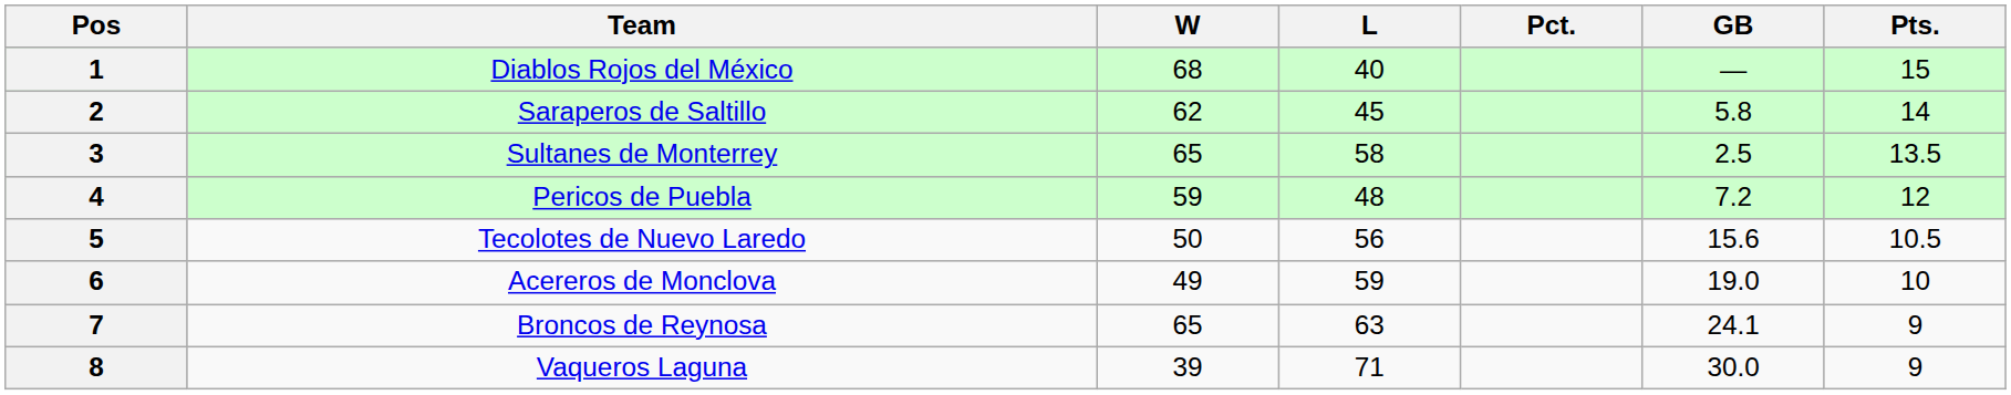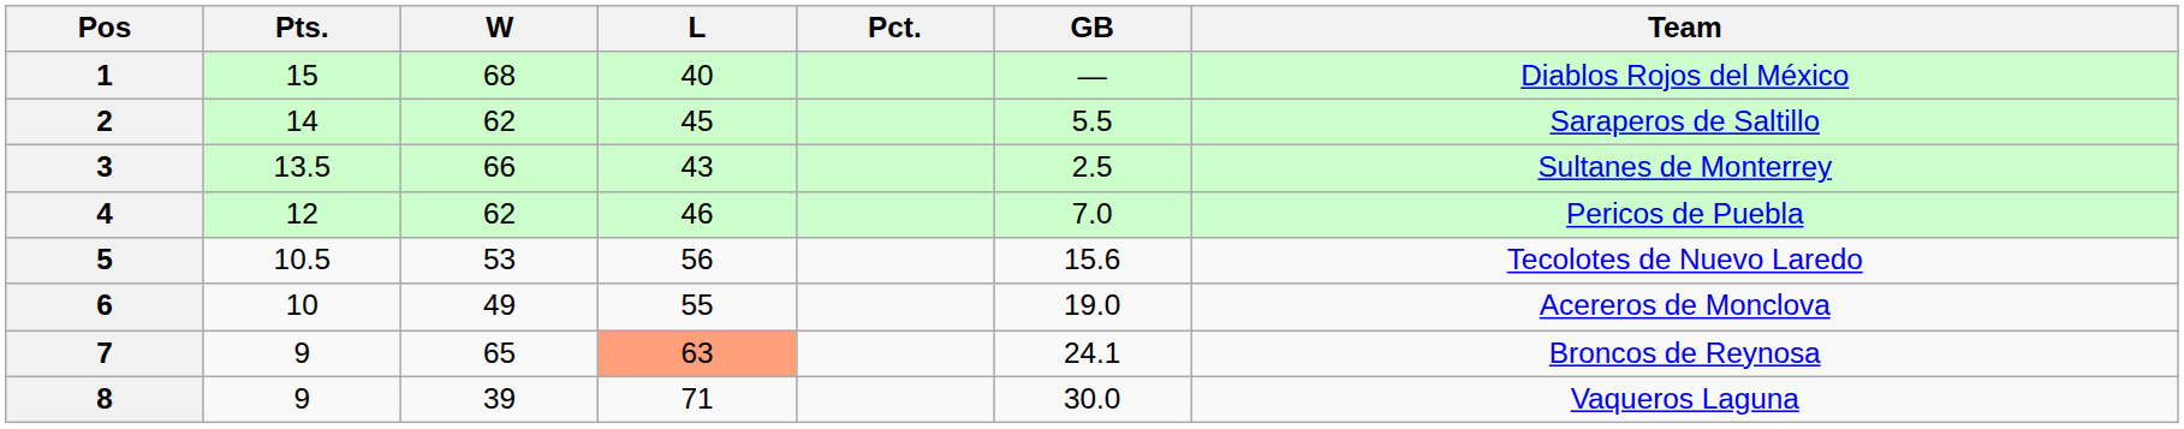 <table class="wikitable plainrowheaders" width="60%" style="text-align:center;">
 <tr>
 <th scope="col" width="5%">Pos</th>
-<th scope="col" width="25%">Team</th>
+<th scope="col" width="5%">Pts.</th>
 <th scope="col" width="5%">W</th>
 <th scope="col" width="5%">L</th>
 <th scope="col" width="5%">Pct.</th>
 <th scope="col" width="5%">GB</th>
-<th scope="col" width="5%">Pts.</th>
+<th scope="col" width="25%">Team</th>
 </tr>
 <tr style="background-color:#ccffcc;">
 <th>1</th>
-<td><a href='#'>Diablos Rojos del México</a></td>
+<td>15</td>
 <td>68</td>
 <td>40</td>
 <td></td>
 <td>—</td>
-<td>15</td>
+<td><a href='#'>Diablos Rojos del México</a></td>
 </tr>
 <tr style="background-color:#ccffcc;">
 <th>2</th>
-<td><a href='#'>Saraperos de Saltillo</a></td>
+<td>14</td>
 <td>62</td>
 <td>45</td>
 <td></td>
-<td>5.8</td>
-<td>14</td>
+<td>5.5</td>
+<td><a href='#'>Saraperos de Saltillo</a></td>
 </tr>
 <tr style="background-color:#ccffcc;">
 <th>3</th>
-<td><a href='#'>Sultanes de Monterrey</a></td>
-<td>65</td>
-<td>58</td>
+<td>13.5</td>
+<td>66</td>
+<td>43</td>
 <td></td>
 <td>2.5</td>
-<td>13.5</td>
+<td><a href='#'>Sultanes de Monterrey</a></td>
 </tr>
 <tr style="background-color:#ccffcc;">
 <th>4</th>
+<td>12</td>
+<td>62</td>
+<td>46</td>
+<td></td>
+<td>7.0</td>
 <td><a href='#'>Pericos de Puebla</a></td>
-<td>59</td>
-<td>48</td>
-<td></td>
-<td>7.2</td>
-<td>12</td>
 </tr>
 <tr>
 <th>5</th>
-<td><a href='#'>Tecolotes de Nuevo Laredo</a></td>
-<td>50</td>
+<td>10.5</td>
+<td>53</td>
 <td>56</td>
 <td></td>
 <td>15.6</td>
-<td>10.5</td>
+<td><a href='#'>Tecolotes de Nuevo Laredo</a></td>
 </tr>
 <tr>
 <th>6</th>
-<td><a href='#'>Acereros de Monclova</a></td>
+<td>10</td>
 <td>49</td>
-<td>59</td>
+<td>55</td>
 <td></td>
 <td>19.0</td>
-<td>10</td>
+<td><a href='#'>Acereros de Monclova</a></td>
 </tr>
 <tr>
 <th>7</th>
-<td><a href='#'>Broncos de Reynosa</a></td>
+<td>9</td>
 <td>65</td>
-<td>63</td>
+<td style="background: lightsalmon;">63</td>
 <td></td>
 <td>24.1</td>
-<td>9</td>
+<td><a href='#'>Broncos de Reynosa</a></td>
 </tr>
 <tr>
 <th>8</th>
-<td><a href='#'>Vaqueros Laguna</a></td>
+<td>9</td>
 <td>39</td>
 <td>71</td>
 <td></td>
 <td>30.0</td>
-<td>9</td>
+<td><a href='#'>Vaqueros Laguna</a></td>
 </tr>
 </table>
